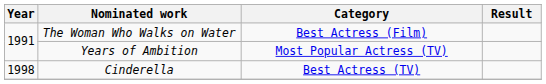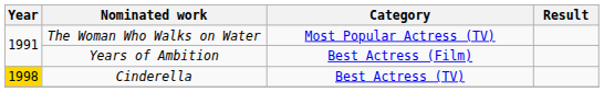 <table class="wikitable sortable plainrowheaders" style="text-align:center;">
 <tr>
 <th style="width:6%;" scope="col">Year</th>
 <th style="width:38%;" scope="col">Nominated work</th>
 <th style="width:45%;" scope="col">Category</th>
 <th style="width:11%;" scope="col">Result</th>
 </tr>
 <tr>
 <td rowspan="2">1991</td>
 <td><em>The Woman Who Walks on Water </em></td>
+<td><a href='#'>Most Popular Actress (TV)</a></td>
+<td></td>
+</tr>
+<tr>
+<td><em>Years of Ambition</em></td>
 <td><a href='#'>Best Actress (Film)</a></td>
 <td></td>
 </tr>
 <tr>
-<td><em>Years of Ambition</em></td>
-<td><a href='#'>Most Popular Actress (TV)</a></td>
-<td></td>
-</tr>
-<tr>
-<td>1998</td>
+<td style="background: gold;">1998</td>
 <td><em>Cinderella</em></td>
 <td><a href='#'>Best Actress (TV)</a></td>
 <td></td>
 </tr>
 <tr>
 </tr>
 </table>
